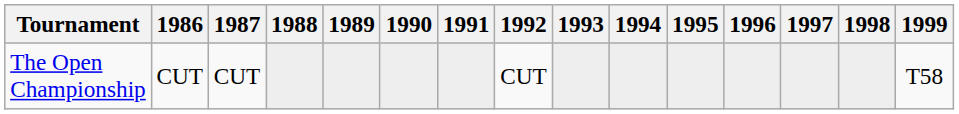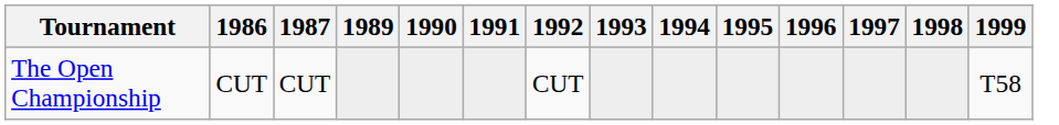 <table class="wikitable" style="font-size:95%;text-align:center;">
 <tr>
 <th>Tournament</th>
 <th>1986</th>
 <th>1987</th>
-<th>1988</th>
 <th>1989</th>
 <th>1990</th>
 <th>1991</th>
 <th>1992</th>
 <th>1993</th>
 <th>1994</th>
 <th>1995</th>
 <th>1996</th>
 <th>1997</th>
 <th>1998</th>
 <th>1999</th>
 </tr>
 <tr>
 <td align=left><a href='#'>The Open Championship</a></td>
 <td>CUT</td>
 <td>CUT</td>
 <td style="background:#eeeeee;"></td>
 <td style="background:#eeeeee;"></td>
 <td style="background:#eeeeee;"></td>
-<td style="background:#eeeeee;"></td>
 <td>CUT</td>
 <td style="background:#eeeeee;"></td>
 <td style="background:#eeeeee;"></td>
 <td style="background:#eeeeee;"></td>
 <td style="background:#eeeeee;"></td>
 <td style="background:#eeeeee;"></td>
 <td style="background:#eeeeee;"></td>
 <td>T58</td>
 </tr>
 </table>
